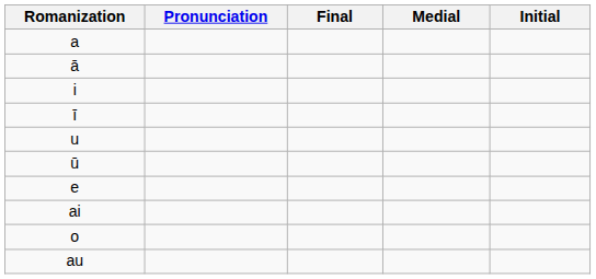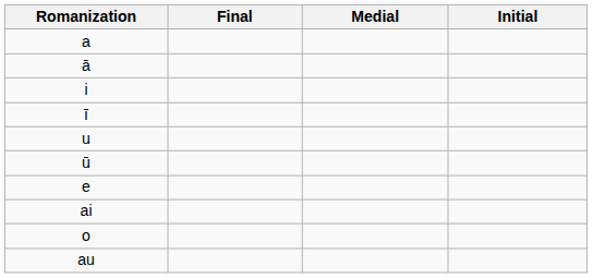 <table class="wikitable">
 <tr>
 <th width=3%>Romanization</th>
-<th width=3%><a href='#'>Pronunciation</a></th>
 <th width=5%>Final</th>
 <th width=5%>Medial</th>
 <th width=5%>Initial</th>
 </tr>
 <tr>
 <td align=center>a</td>
 <td align=center></td>
 <td align=center></td>
 <td align=center></td>
-<td align=center></td>
 </tr>
 <tr>
 <td align=center>ā</td>
-<td align=center></td>
 <td align=center></td>
 <td align=center></td>
 <td align=center></td>
 </tr>
 <tr>
 <td align=center>i</td>
 <td align=center></td>
 <td align=center></td>
 <td align=center></td>
-<td align=center></td>
 </tr>
 <tr>
 <td align=center>ī</td>
-<td align=center></td>
 <td align=center></td>
 <td align=center></td>
 <td align=center></td>
 </tr>
 <tr>
 <td align=center>u</td>
 <td align=center></td>
 <td align=center></td>
 <td align=center></td>
-<td align=center></td>
 </tr>
 <tr>
 <td align=center>ū</td>
-<td align=center></td>
 <td align=center></td>
 <td align=center></td>
 <td align=center></td>
 </tr>
 <tr>
 <td align=center>e</td>
 <td align=center></td>
 <td align=center></td>
 <td align=center></td>
-<td align=center></td>
 </tr>
 <tr>
 <td align=center>ai</td>
-<td align=center></td>
 <td align=center></td>
 <td align=center></td>
 <td align=center></td>
 </tr>
 <tr>
 <td align=center>o</td>
 <td align=center></td>
 <td align=center></td>
 <td align=center></td>
-<td align=center></td>
 </tr>
 <tr>
 <td align=center>au</td>
 <td align=center></td>
 <td align=center></td>
 <td align=center></td>
-<td align=center></td>
 </tr>
 </table>
